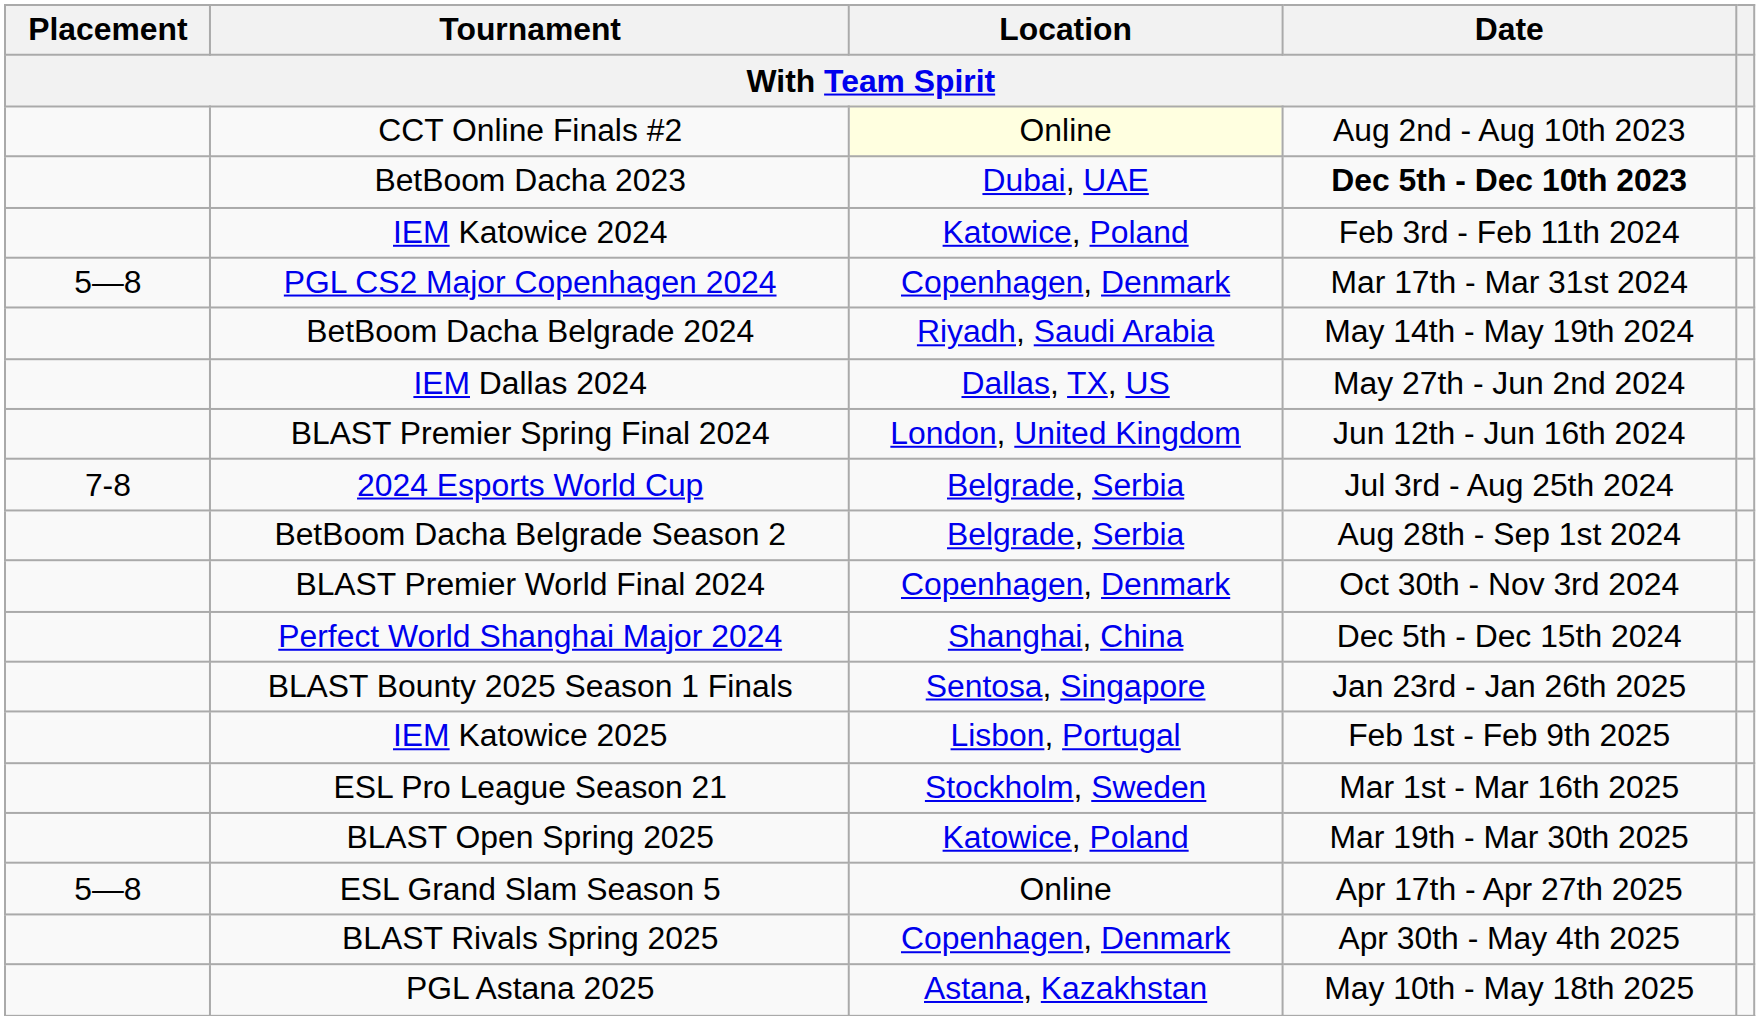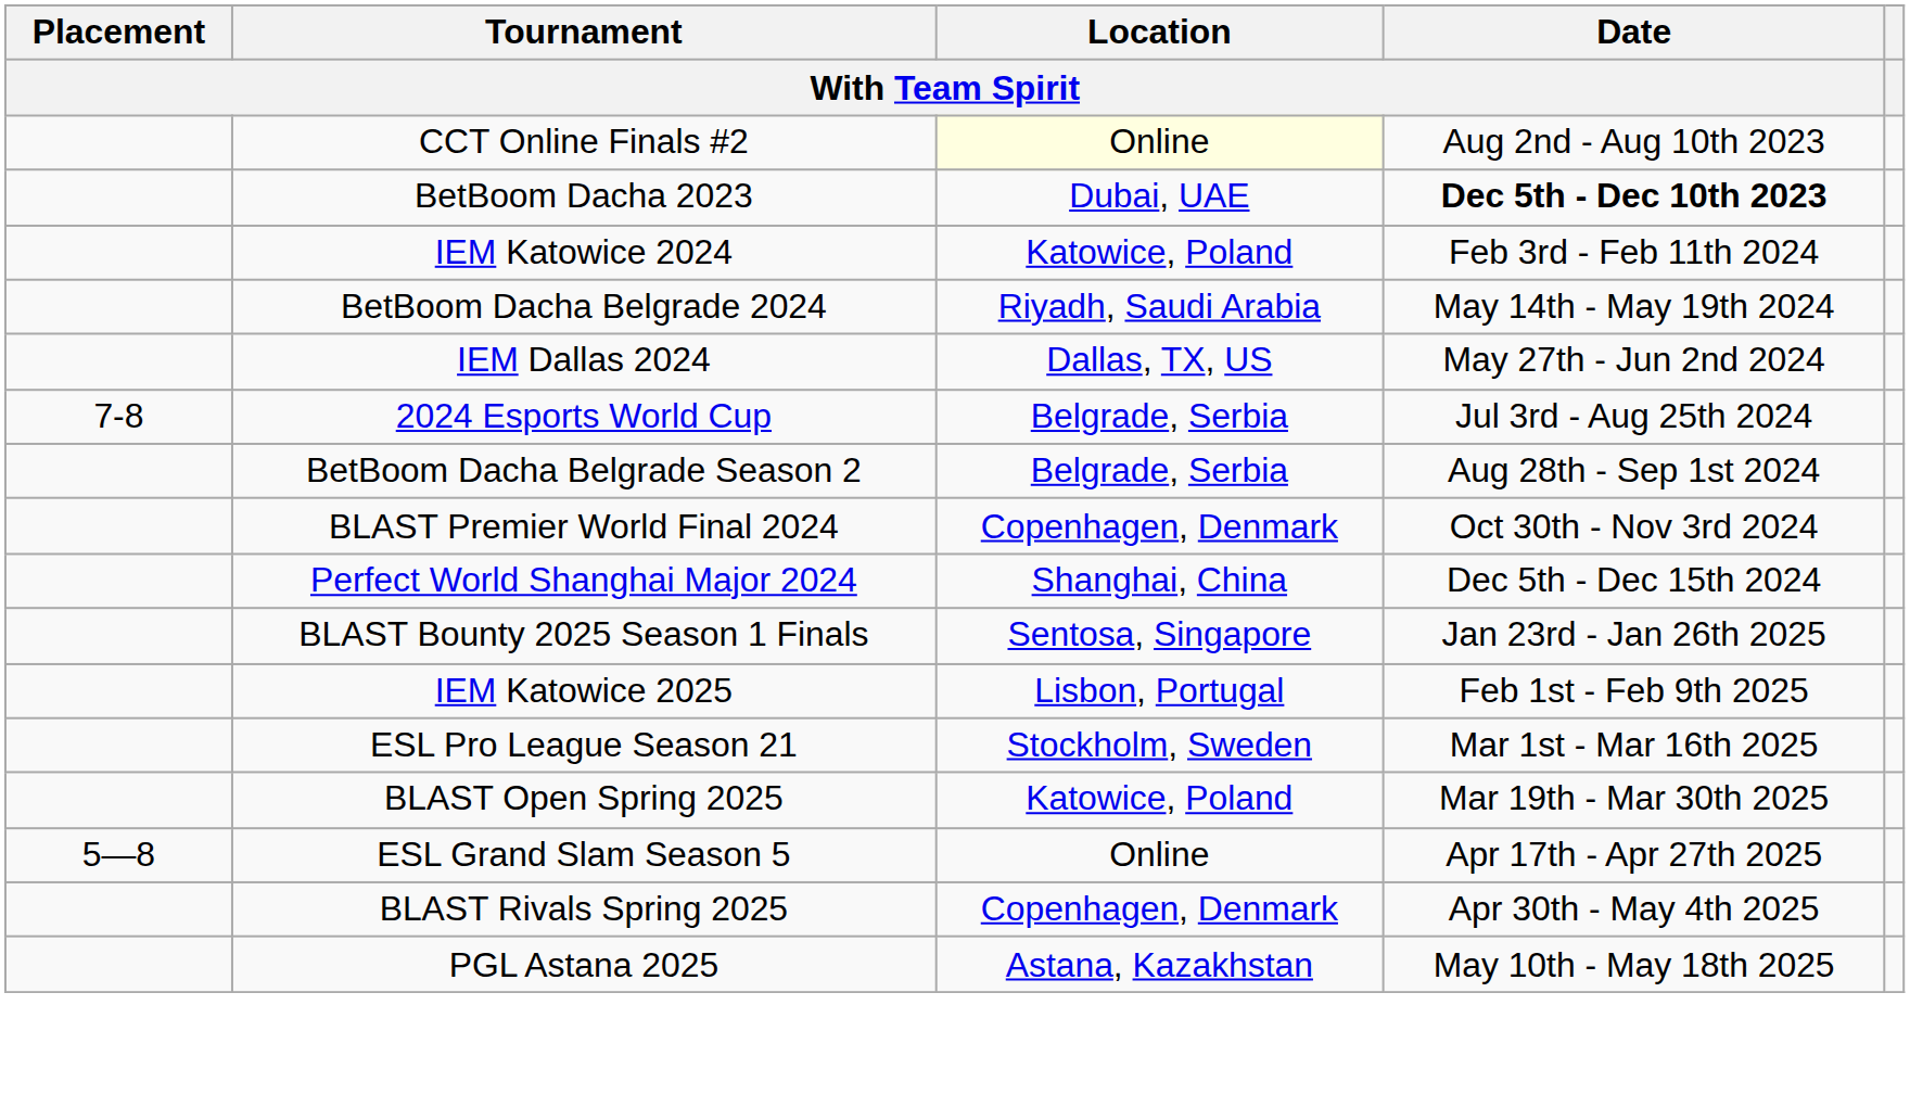 <table class="wikitable" width="880"style="text-align:center">
 <tr>
 <th>Placement</th>
 <th>Tournament</th>
 <th>Location</th>
 <th>Date</th>
 <th></th>
 </tr>
 <tr>
 <th colspan="4">With <a href='#'>Team Spirit</a></th>
 <th></th>
 </tr>
 <tr>
 <td></td>
 <td>CCT Online Finals #2</td>
 <td style="background: lightyellow;">Online</td>
 <td>Aug 2nd - Aug 10th 2023</td>
 <td></td>
 </tr>
 <tr>
 <td></td>
 <td>BetBoom Dacha 2023</td>
 <td><a href='#'>Dubai</a>, <a href='#'>UAE</a></td>
 <td><strong>Dec 5th - Dec 10th 2023</strong></td>
 <td></td>
 </tr>
 <tr>
 <td></td>
 <td><a href='#'>IEM</a> Katowice 2024</td>
 <td><a href='#'>Katowice</a>, <a href='#'>Poland</a></td>
 <td>Feb 3rd - Feb 11th 2024</td>
 <td></td>
 </tr>
 <tr>
-<td>5—8</td>
-<td><a href='#'>PGL CS2 Major Copenhagen 2024</a></td>
-<td><a href='#'>Copenhagen</a>, <a href='#'>Denmark</a></td>
-<td>Mar 17th - Mar 31st 2024</td>
-<td></td>
-</tr>
-<tr>
 <td></td>
 <td>BetBoom Dacha Belgrade 2024</td>
 <td><a href='#'>Riyadh</a>, <a href='#'>Saudi Arabia</a></td>
 <td>May 14th - May 19th 2024</td>
 <td></td>
 </tr>
 <tr>
 <td></td>
 <td><a href='#'>IEM</a> Dallas 2024</td>
 <td><a href='#'>Dallas</a>, <a href='#'>TX</a>, <a href='#'>US</a></td>
 <td>May 27th - Jun 2nd 2024</td>
-<td></td>
-</tr>
-<tr>
-<td></td>
-<td>BLAST Premier Spring Final 2024</td>
-<td><a href='#'>London</a>, <a href='#'>United Kingdom</a></td>
-<td>Jun 12th - Jun 16th 2024</td>
 <td></td>
 </tr>
 <tr>
 <td>7-8</td>
 <td><a href='#'>2024 Esports World Cup</a></td>
 <td><a href='#'>Belgrade</a>, <a href='#'>Serbia</a></td>
 <td>Jul 3rd - Aug 25th 2024</td>
 <td></td>
 </tr>
 <tr>
 <td></td>
 <td>BetBoom Dacha Belgrade Season 2</td>
 <td><a href='#'>Belgrade</a>, <a href='#'>Serbia</a></td>
 <td>Aug 28th - Sep 1st 2024</td>
 <td></td>
 </tr>
 <tr>
 <td></td>
 <td>BLAST Premier World Final 2024</td>
 <td><a href='#'>Copenhagen</a>, <a href='#'>Denmark</a></td>
 <td>Oct 30th - Nov 3rd 2024</td>
 <td></td>
 </tr>
 <tr>
 <td></td>
 <td><a href='#'>Perfect World Shanghai Major 2024</a></td>
 <td><a href='#'>Shanghai</a>, <a href='#'>China</a></td>
 <td>Dec 5th - Dec 15th 2024</td>
 <td></td>
 </tr>
 <tr>
 <td></td>
 <td>BLAST Bounty 2025 Season 1 Finals</td>
 <td><a href='#'>Sentosa</a>, <a href='#'>Singapore</a></td>
 <td>Jan 23rd - Jan 26th 2025</td>
 <td></td>
 </tr>
 <tr>
 <td></td>
 <td><a href='#'>IEM</a> Katowice 2025</td>
 <td><a href='#'>Lisbon</a>, <a href='#'>Portugal</a></td>
 <td>Feb 1st - Feb 9th 2025</td>
 <td></td>
 </tr>
 <tr>
 <td></td>
 <td>ESL Pro League Season 21</td>
 <td><a href='#'>Stockholm</a>, <a href='#'>Sweden</a></td>
 <td>Mar 1st - Mar 16th 2025</td>
 <td></td>
 </tr>
 <tr>
 <td></td>
 <td>BLAST Open Spring 2025</td>
 <td><a href='#'>Katowice</a>, <a href='#'>Poland</a></td>
 <td>Mar 19th -  Mar 30th 2025</td>
 <td></td>
 </tr>
 <tr>
 <td>5—8</td>
 <td>ESL Grand Slam Season 5</td>
 <td>Online</td>
 <td>Apr 17th - Apr 27th 2025</td>
 <td></td>
 </tr>
 <tr>
 <td></td>
 <td>BLAST Rivals Spring 2025</td>
 <td><a href='#'>Copenhagen</a>, <a href='#'>Denmark</a></td>
 <td>Apr 30th - May 4th 2025</td>
 <td></td>
 </tr>
 <tr>
 <td></td>
 <td>PGL Astana 2025</td>
 <td><a href='#'>Astana</a>, <a href='#'>Kazakhstan</a></td>
 <td>May 10th - May 18th 2025</td>
 <td></td>
 </tr>
 <tr>
 </tr>
 </table>
